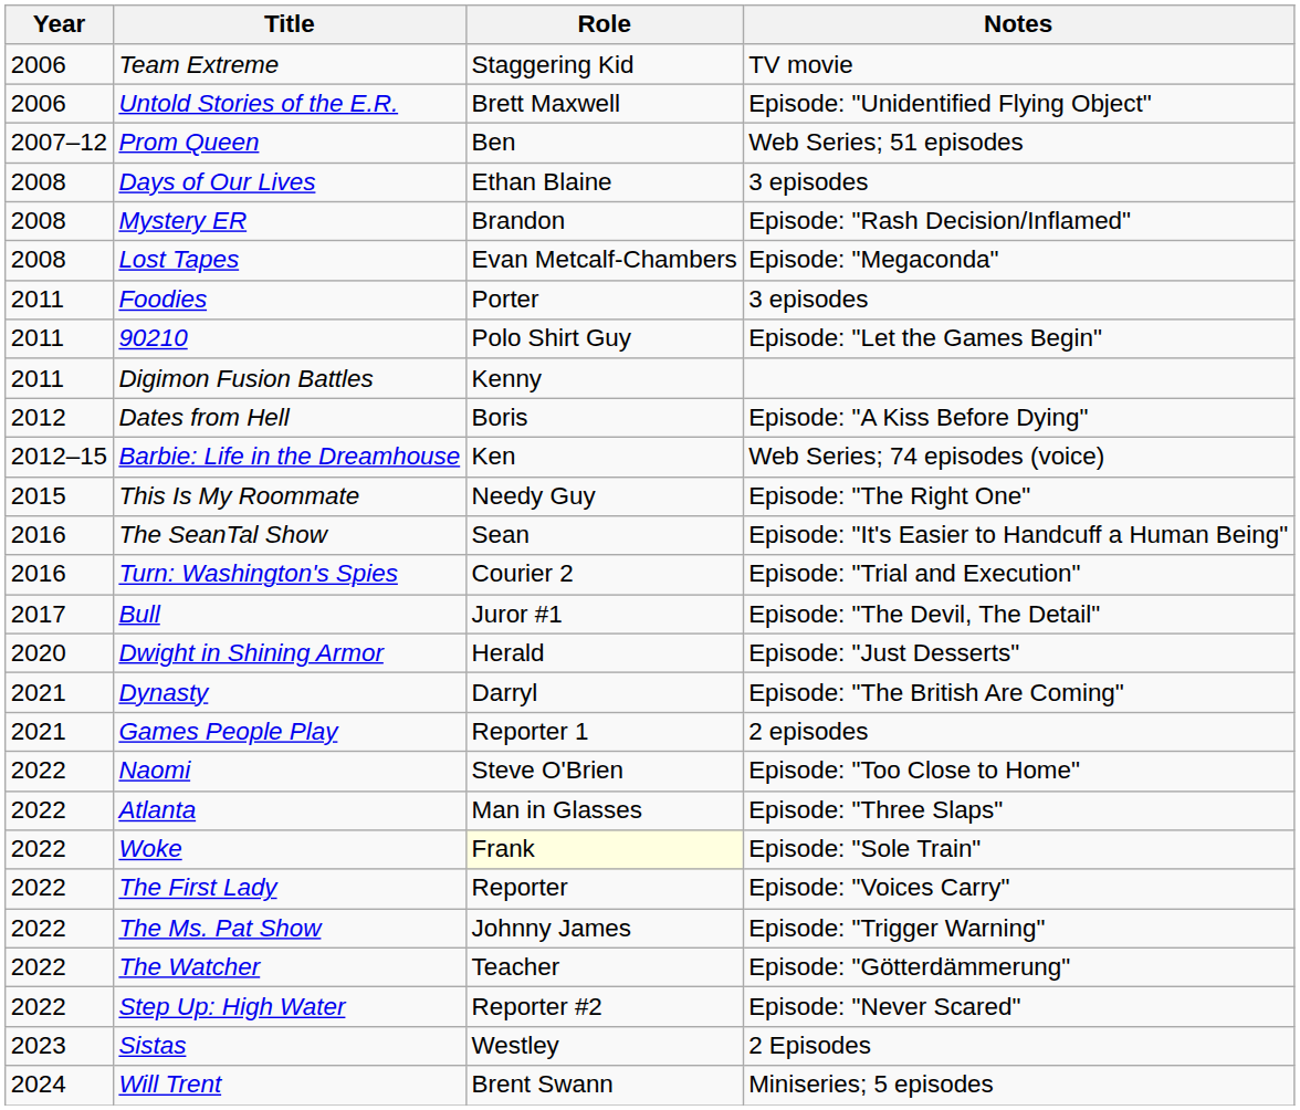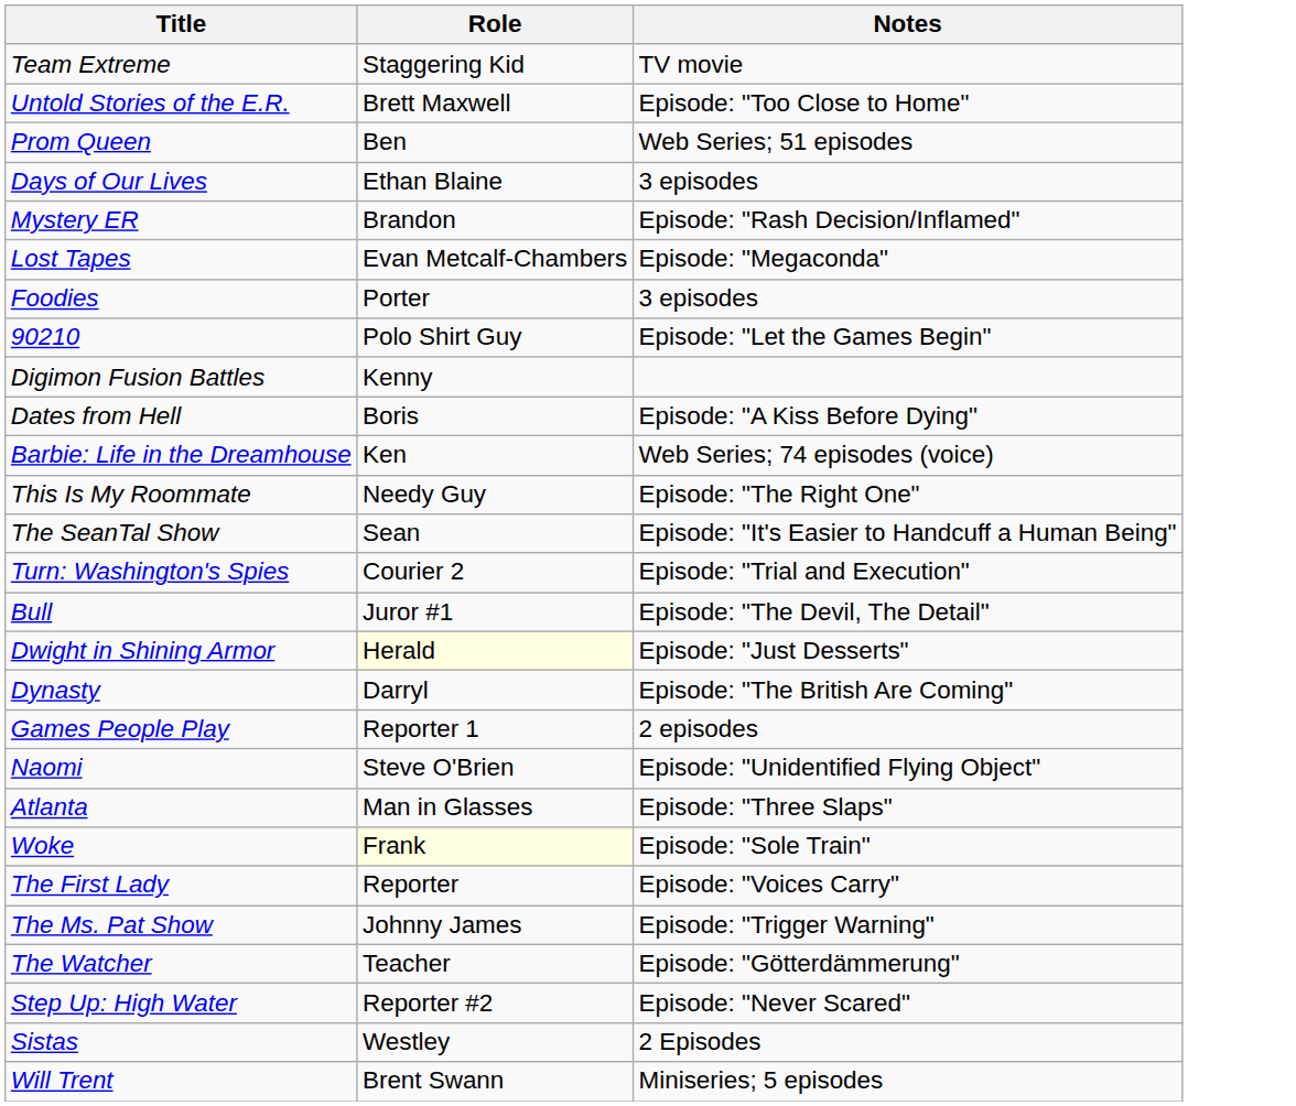 <table class="wikitable sortable">
 <tr>
-<th>Year</th>
 <th>Title</th>
 <th>Role</th>
 <th class="unsortable">Notes</th>
 </tr>
 <tr>
-<td>2006</td>
 <td><em>Team Extreme</em></td>
 <td>Staggering Kid</td>
 <td>TV movie</td>
 </tr>
 <tr>
-<td>2006</td>
 <td><em><a href='#'>Untold Stories of the E.R.</a></em></td>
 <td>Brett Maxwell</td>
-<td>Episode: "Unidentified Flying Object"</td>
+<td>Episode: "Too Close to Home"</td>
 </tr>
 <tr>
-<td>2007–12</td>
 <td><em><a href='#'>Prom Queen</a></em></td>
 <td>Ben</td>
 <td>Web Series; 51 episodes</td>
 </tr>
 <tr>
-<td>2008</td>
 <td><em><a href='#'>Days of Our Lives</a></em></td>
 <td>Ethan Blaine</td>
 <td>3 episodes</td>
 </tr>
 <tr>
-<td>2008</td>
 <td><em><a href='#'>Mystery ER</a></em></td>
 <td>Brandon</td>
 <td>Episode: "Rash Decision/Inflamed"</td>
 </tr>
 <tr>
-<td>2008</td>
 <td><em><a href='#'>Lost Tapes</a></em></td>
 <td>Evan Metcalf-Chambers</td>
 <td>Episode: "Megaconda"</td>
 </tr>
 <tr>
-<td>2011</td>
 <td><em><a href='#'>Foodies</a></em></td>
 <td>Porter</td>
 <td>3 episodes</td>
 </tr>
 <tr>
-<td>2011</td>
 <td><em><a href='#'>90210</a></em></td>
 <td>Polo Shirt Guy</td>
 <td>Episode: "Let the Games Begin"</td>
 </tr>
 <tr>
-<td>2011</td>
 <td><em>Digimon Fusion Battles</em></td>
 <td>Kenny</td>
 <td></td>
 </tr>
 <tr>
-<td>2012</td>
 <td><em>Dates from Hell</em></td>
 <td>Boris</td>
 <td>Episode: "A Kiss Before Dying"</td>
 </tr>
 <tr>
-<td>2012–15</td>
 <td><em><a href='#'>Barbie: Life in the Dreamhouse</a></em></td>
 <td>Ken</td>
 <td>Web Series; 74 episodes (voice)</td>
 </tr>
 <tr>
-<td>2015</td>
 <td><em>This Is My Roommate</em></td>
 <td>Needy Guy</td>
 <td>Episode: "The Right One"</td>
 </tr>
 <tr>
-<td>2016</td>
 <td><em>The SeanTal Show</em></td>
 <td>Sean</td>
 <td>Episode: "It's Easier to Handcuff a Human Being"</td>
 </tr>
 <tr>
-<td>2016</td>
 <td><em><a href='#'>Turn: Washington's Spies</a></em></td>
 <td>Courier 2</td>
 <td>Episode: "Trial and Execution"</td>
 </tr>
 <tr>
-<td>2017</td>
 <td><em><a href='#'>Bull</a></em></td>
 <td>Juror #1</td>
 <td>Episode: "The Devil, The Detail"</td>
 </tr>
 <tr>
-<td>2020</td>
 <td><em><a href='#'>Dwight in Shining Armor</a></em></td>
-<td>Herald</td>
+<td style="background: lightyellow;">Herald</td>
 <td>Episode: "Just Desserts"</td>
 </tr>
 <tr>
-<td>2021</td>
 <td><em><a href='#'>Dynasty</a></em></td>
 <td>Darryl</td>
 <td>Episode: "The British Are Coming"</td>
 </tr>
 <tr>
-<td>2021</td>
 <td><em><a href='#'>Games People Play</a></em></td>
 <td>Reporter 1</td>
 <td>2 episodes</td>
 </tr>
 <tr>
-<td>2022</td>
 <td><em><a href='#'>Naomi</a></em></td>
 <td>Steve O'Brien</td>
-<td>Episode: "Too Close to Home"</td>
+<td>Episode: "Unidentified Flying Object"</td>
 </tr>
 <tr>
-<td>2022</td>
 <td><em><a href='#'>Atlanta</a></em></td>
 <td>Man in Glasses</td>
 <td>Episode: "Three Slaps"</td>
 </tr>
 <tr>
-<td>2022</td>
 <td><em><a href='#'>Woke</a></em></td>
 <td style="background: lightyellow;">Frank</td>
 <td>Episode: "Sole Train"</td>
 </tr>
 <tr>
-<td>2022</td>
 <td><em><a href='#'>The First Lady</a></em></td>
 <td>Reporter</td>
 <td>Episode: "Voices Carry"</td>
 </tr>
 <tr>
-<td>2022</td>
 <td><em><a href='#'>The Ms. Pat Show</a></em></td>
 <td>Johnny James</td>
 <td>Episode: "Trigger Warning"</td>
 </tr>
 <tr>
-<td>2022</td>
 <td><em><a href='#'>The Watcher</a></em></td>
 <td>Teacher</td>
 <td>Episode: "Götterdämmerung"</td>
 </tr>
 <tr>
-<td>2022</td>
 <td><em><a href='#'>Step Up: High Water</a></em></td>
 <td>Reporter #2</td>
 <td>Episode: "Never Scared"</td>
 </tr>
 <tr>
-<td>2023</td>
 <td><em><a href='#'>Sistas</a></em></td>
 <td>Westley</td>
 <td>2 Episodes</td>
 </tr>
 <tr>
-<td>2024</td>
 <td><em><a href='#'>Will Trent</a></em></td>
 <td>Brent Swann</td>
 <td>Miniseries; 5 episodes</td>
 </tr>
 </table>
